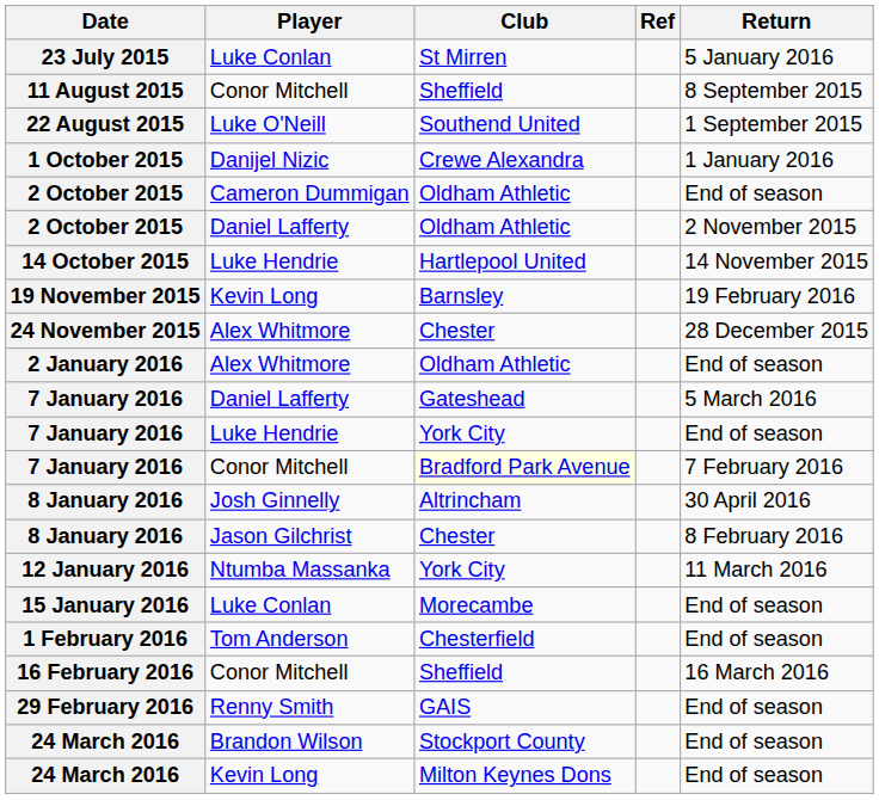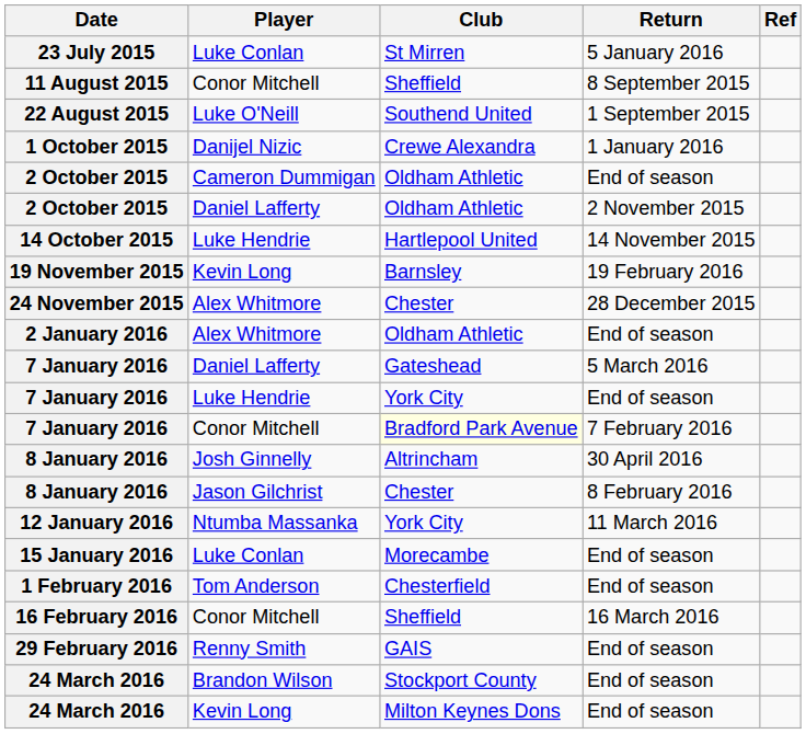 <table class="wikitable plainrowheaders">
 <tr>
 <th scope=col>Date</th>
 <th scope=col>Player</th>
 <th scope=col>Club</th>
+<th scope=col>Return</th>
 <th scope=col class=unsortable>Ref</th>
-<th scope=col>Return</th>
 </tr>
 <tr>
 <th scope=row>23 July 2015</th>
 <td><a href='#'>Luke Conlan</a></td>
 <td><a href='#'>St Mirren</a></td>
+<td>5 January 2016</td>
 <td style="text-align:center;"></td>
-<td>5 January 2016</td>
 </tr>
 <tr>
 <th scope=row>11 August 2015</th>
 <td>Conor Mitchell</td>
 <td><a href='#'>Sheffield</a></td>
+<td>8 September 2015</td>
 <td style="text-align:center;"></td>
-<td>8 September 2015</td>
 </tr>
 <tr>
 <th scope=row>22 August 2015</th>
 <td><a href='#'>Luke O'Neill</a></td>
 <td><a href='#'>Southend United</a></td>
+<td>1 September 2015</td>
 <td style="text-align:center;"></td>
-<td>1 September 2015</td>
 </tr>
 <tr>
 <th scope=row>1 October 2015</th>
 <td><a href='#'>Danijel Nizic</a></td>
 <td><a href='#'>Crewe Alexandra</a></td>
+<td>1 January 2016</td>
 <td style="text-align:center;"></td>
-<td>1 January 2016</td>
 </tr>
 <tr>
 <th scope=row>2 October 2015</th>
 <td><a href='#'>Cameron Dummigan</a></td>
 <td><a href='#'>Oldham Athletic</a></td>
+<td>End of season</td>
 <td style="text-align:center;"></td>
-<td>End of season</td>
 </tr>
 <tr>
 <th scope=row>2 October 2015</th>
 <td><a href='#'>Daniel Lafferty</a></td>
 <td><a href='#'>Oldham Athletic</a></td>
+<td>2 November 2015</td>
 <td style="text-align:center;"></td>
-<td>2 November 2015</td>
 </tr>
 <tr>
 <th scope=row>14 October 2015</th>
 <td><a href='#'>Luke Hendrie</a></td>
 <td><a href='#'>Hartlepool United</a></td>
+<td>14 November 2015</td>
 <td style="text-align:center;"></td>
-<td>14 November 2015</td>
 </tr>
 <tr>
 <th scope=row>19 November 2015</th>
 <td><a href='#'>Kevin Long</a></td>
 <td><a href='#'>Barnsley</a></td>
+<td>19 February 2016</td>
 <td style="text-align:center;"></td>
-<td>19 February 2016</td>
 </tr>
 <tr>
 <th scope=row>24 November 2015</th>
 <td><a href='#'>Alex Whitmore</a></td>
 <td><a href='#'>Chester</a></td>
+<td>28 December 2015</td>
 <td style="text-align:center;"></td>
-<td>28 December 2015</td>
 </tr>
 <tr>
 <th scope=row>2 January 2016</th>
 <td><a href='#'>Alex Whitmore</a></td>
 <td><a href='#'>Oldham Athletic</a></td>
+<td>End of season</td>
 <td style="text-align:center;"></td>
-<td>End of season</td>
 </tr>
 <tr>
 <th scope=row>7 January 2016</th>
 <td><a href='#'>Daniel Lafferty</a></td>
 <td><a href='#'>Gateshead</a></td>
+<td>5 March 2016</td>
 <td style="text-align:center;"></td>
-<td>5 March 2016</td>
 </tr>
 <tr>
 <th scope=row>7 January 2016</th>
 <td><a href='#'>Luke Hendrie</a></td>
 <td><a href='#'>York City</a></td>
+<td>End of season</td>
 <td style="text-align:center;"></td>
-<td>End of season</td>
 </tr>
 <tr>
 <th scope=row>7 January 2016</th>
 <td>Conor Mitchell</td>
 <td style="background: lightyellow;"><a href='#'>Bradford Park Avenue</a></td>
+<td>7 February 2016</td>
 <td style="text-align:center;"></td>
-<td>7 February 2016</td>
 </tr>
 <tr>
 <th scope=row>8 January 2016</th>
 <td><a href='#'>Josh Ginnelly</a></td>
 <td><a href='#'>Altrincham</a></td>
+<td>30 April 2016</td>
 <td style="text-align:center;"></td>
-<td>30 April 2016</td>
 </tr>
 <tr>
 <th scope=row>8 January 2016</th>
 <td><a href='#'>Jason Gilchrist</a></td>
 <td><a href='#'>Chester</a></td>
+<td>8 February 2016</td>
 <td style="text-align:center;"></td>
-<td>8 February 2016</td>
 </tr>
 <tr>
 <th scope=row>12 January 2016</th>
 <td><a href='#'>Ntumba Massanka</a></td>
 <td><a href='#'>York City</a></td>
+<td>11 March 2016</td>
 <td style="text-align:center;"></td>
-<td>11 March 2016</td>
 </tr>
 <tr>
 <th scope=row>15 January 2016</th>
 <td><a href='#'>Luke Conlan</a></td>
 <td><a href='#'>Morecambe</a></td>
+<td>End of season</td>
 <td style="text-align:center;"></td>
-<td>End of season</td>
 </tr>
 <tr>
 <th scope=row>1 February 2016</th>
 <td><a href='#'>Tom Anderson</a></td>
 <td><a href='#'>Chesterfield</a></td>
+<td>End of season</td>
 <td style="text-align:center;"></td>
-<td>End of season</td>
 </tr>
 <tr>
 <th scope=row>16 February 2016</th>
 <td>Conor Mitchell</td>
 <td><a href='#'>Sheffield</a></td>
+<td>16 March 2016</td>
 <td style="text-align:center;"></td>
-<td>16 March 2016</td>
 </tr>
 <tr>
 <th scope=row>29 February 2016</th>
 <td><a href='#'>Renny Smith</a></td>
 <td><a href='#'>GAIS</a></td>
+<td>End of season</td>
 <td style="text-align:center;"></td>
-<td>End of season</td>
 </tr>
 <tr>
 <th scope=row>24 March 2016</th>
 <td><a href='#'>Brandon Wilson</a></td>
 <td><a href='#'>Stockport County</a></td>
+<td>End of season</td>
 <td style="text-align:center;"></td>
-<td>End of season</td>
 </tr>
 <tr>
 <th scope=row>24 March 2016</th>
 <td><a href='#'>Kevin Long</a></td>
 <td><a href='#'>Milton Keynes Dons</a></td>
+<td>End of season</td>
 <td style="text-align:center;"></td>
-<td>End of season</td>
 </tr>
 </table>
